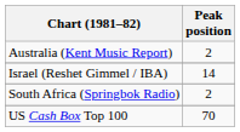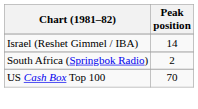 <table class="wikitable sortable">
 <tr>
 <th scope="col">Chart (1981–82)</th>
 <th scope="col">Peak<br>position</th>
-</tr>
-<tr>
-<td>Australia (<a href='#'>Kent Music Report</a>)</td>
-<td style="text-align:center;">2</td>
 </tr>
 <tr>
 </tr>
 <tr>
 </tr>
 <tr>
 </tr>
 <tr>
 </tr>
 <tr>
 <td>Israel (Reshet Gimmel / IBA)</td>
 <td style="text-align:center;">14</td>
 </tr>
 <tr>
 </tr>
 <tr>
 </tr>
 <tr>
 </tr>
 <tr>
 <td>South Africa (<a href='#'>Springbok Radio</a>)</td>
 <td style="text-align:center;">2</td>
 </tr>
 <tr>
 </tr>
 <tr>
 </tr>
 <tr>
 <td>US <a href='#'><em>Cash Box</em></a> Top 100</td>
 <td style="text-align:center;">70</td>
 </tr>
 </table>
